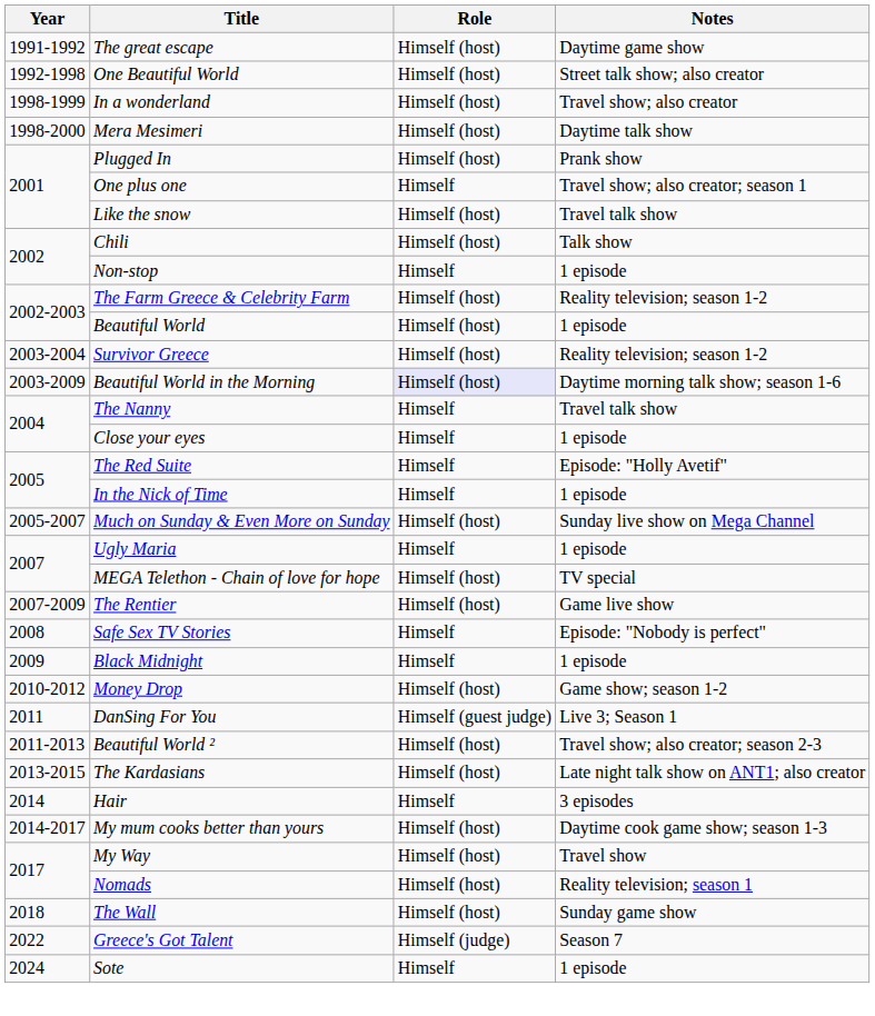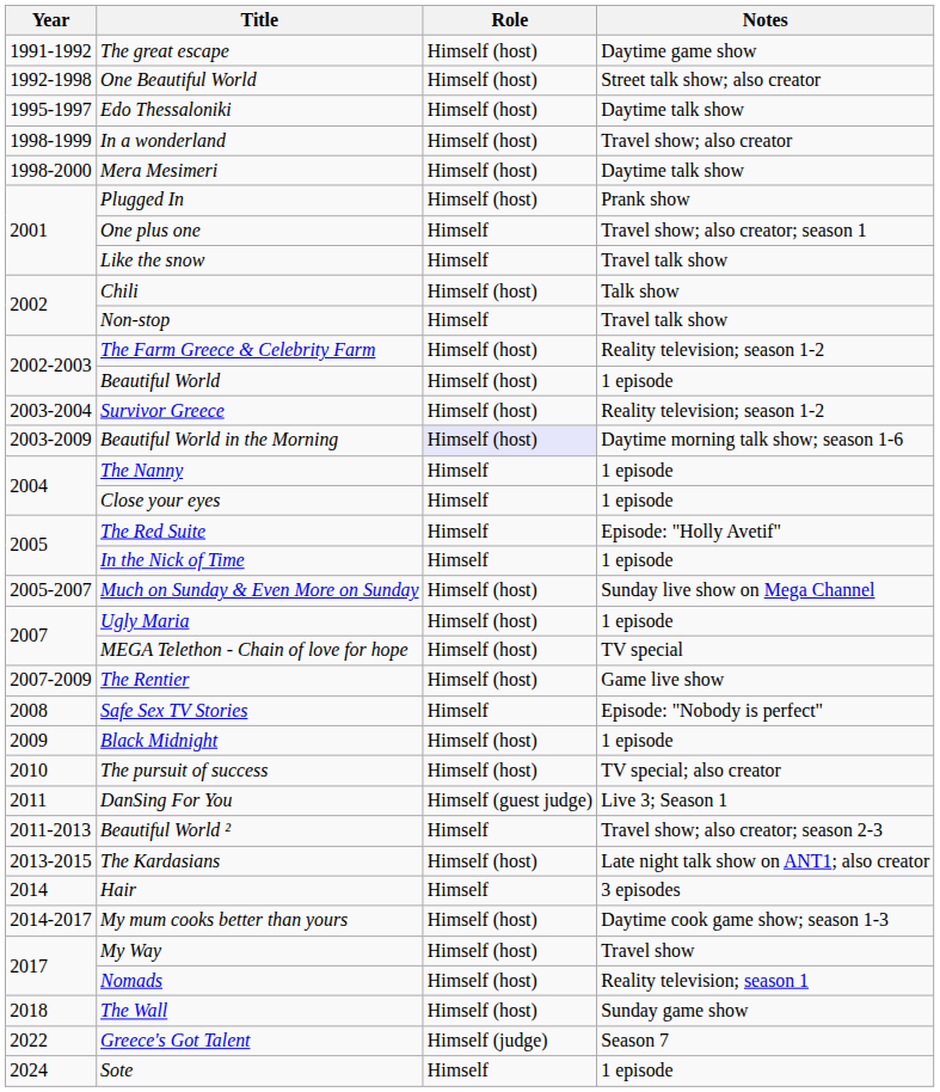 <table class="wikitable sortable">
 <tr>
 <th>Year</th>
 <th>Title</th>
 <th>Role</th>
 <th class="unsortable">Notes</th>
 </tr>
 <tr>
 <td>1991-1992</td>
 <td><em>The great escape</em></td>
 <td>Himself (host)</td>
 <td>Daytime game show</td>
 </tr>
 <tr>
 <td>1992-1998</td>
 <td><em>One Beautiful World</em></td>
 <td>Himself (host)</td>
 <td>Street talk show; also creator</td>
+</tr>
+<tr>
+<td>1995-1997</td>
+<td><em>Edo Thessaloniki</em></td>
+<td>Himself (host)</td>
+<td>Daytime talk show</td>
 </tr>
 <tr>
 <td>1998-1999</td>
 <td><em>In a wonderland</em></td>
 <td>Himself (host)</td>
 <td>Travel show; also creator</td>
 </tr>
 <tr>
 <td>1998-2000</td>
 <td><em>Mera Mesimeri</em></td>
 <td>Himself (host)</td>
 <td>Daytime talk show</td>
 </tr>
 <tr>
 <td rowspan="3">2001</td>
 <td><em>Plugged In</em></td>
 <td>Himself (host)</td>
 <td>Prank show</td>
 </tr>
 <tr>
 <td><em>One plus one</em></td>
 <td>Himself</td>
 <td>Travel show; also creator; season 1</td>
 </tr>
 <tr>
 <td><em>Like the snow</em></td>
-<td>Himself (host)</td>
+<td>Himself</td>
 <td>Travel talk show</td>
 </tr>
 <tr>
 <td rowspan="2">2002</td>
 <td><em>Chili</em></td>
 <td>Himself (host)</td>
 <td>Talk show</td>
 </tr>
 <tr>
 <td><em>Non-stop</em></td>
 <td>Himself</td>
-<td>1 episode</td>
+<td>Travel talk show</td>
 </tr>
 <tr>
 <td rowspan="2">2002-2003</td>
 <td><em><a href='#'>The Farm Greece & Celebrity Farm</a></em></td>
 <td>Himself (host)</td>
 <td>Reality television; season 1-2</td>
 </tr>
 <tr>
 <td><em>Beautiful World</em></td>
 <td>Himself (host)</td>
 <td>1 episode</td>
 </tr>
 <tr>
 <td>2003-2004</td>
 <td><em><a href='#'>Survivor Greece</a></em></td>
 <td>Himself (host)</td>
 <td>Reality television; season 1-2</td>
 </tr>
 <tr>
 <td>2003-2009</td>
 <td><em>Beautiful World in the Morning</em></td>
 <td style="background: lavender;">Himself (host)</td>
 <td>Daytime morning talk show; season 1-6</td>
 </tr>
 <tr>
 <td rowspan="2">2004</td>
 <td><em><a href='#'>The Nanny</a></em></td>
 <td>Himself</td>
-<td>Travel talk show</td>
+<td>1 episode</td>
 </tr>
 <tr>
 <td><em>Close your eyes</em></td>
 <td>Himself</td>
 <td>1 episode</td>
 </tr>
 <tr>
 <td rowspan="2">2005</td>
 <td><em><a href='#'>The Red Suite</a></em></td>
 <td>Himself</td>
 <td>Episode: "Holly Avetif"</td>
 </tr>
 <tr>
 <td><em><a href='#'>In the Nick of Time</a></em></td>
 <td>Himself</td>
 <td>1 episode</td>
 </tr>
 <tr>
 <td>2005-2007</td>
 <td><a href='#'><em>Much on Sunday & Even More on Sunday</em></a></td>
 <td>Himself (host)</td>
 <td>Sunday live show on <a href='#'>Mega Channel</a></td>
 </tr>
 <tr>
 <td rowspan="2">2007</td>
 <td><em><a href='#'>Ugly Maria</a></em></td>
-<td>Himself</td>
+<td>Himself (host)</td>
 <td>1 episode</td>
 </tr>
 <tr>
 <td><em>MEGA Telethon - Chain of love for hope</em></td>
 <td>Himself (host)</td>
 <td>TV special</td>
 </tr>
 <tr>
 <td>2007-2009</td>
 <td><em><a href='#'>The Rentier</a></em></td>
 <td>Himself (host)</td>
 <td>Game live show</td>
 </tr>
 <tr>
 <td>2008</td>
 <td><em><a href='#'>Safe Sex TV Stories</a></em></td>
 <td>Himself</td>
 <td>Episode: "Nobody is perfect"</td>
 </tr>
 <tr>
 <td>2009</td>
 <td><em><a href='#'>Black Midnight</a></em></td>
-<td>Himself</td>
+<td>Himself (host)</td>
 <td>1 episode</td>
 </tr>
 <tr>
-<td>2010-2012</td>
-<td><a href='#'><em>Money Drop</em></a></td>
+<td>2010</td>
+<td><em>The pursuit of success</em></td>
 <td>Himself (host)</td>
-<td>Game show; season 1-2</td>
+<td>TV special; also creator</td>
 </tr>
 <tr>
 <td>2011</td>
 <td><em>DanSing For You</em></td>
 <td>Himself (guest judge)</td>
 <td>Live 3; Season 1</td>
 </tr>
 <tr>
 <td>2011-2013</td>
 <td><em>Beautiful World ²</em></td>
-<td>Himself (host)</td>
+<td>Himself</td>
 <td>Travel show; also creator; season 2-3</td>
 </tr>
 <tr>
 <td>2013-2015</td>
 <td><em>The Kardasians</em></td>
 <td>Himself (host)</td>
 <td>Late night talk show on <a href='#'>ANT1</a>; also creator</td>
 </tr>
 <tr>
 <td>2014</td>
 <td><em>Hair</em></td>
 <td>Himself</td>
 <td>3 episodes</td>
 </tr>
 <tr>
 <td>2014-2017</td>
 <td><em>My mum cooks better than yours</em></td>
 <td>Himself (host)</td>
 <td>Daytime cook game show; season 1-3</td>
 </tr>
 <tr>
 <td rowspan="2">2017</td>
 <td><em>My Way</em></td>
 <td>Himself (host)</td>
 <td>Travel show</td>
 </tr>
 <tr>
 <td><em><a href='#'>Nomads</a></em></td>
 <td>Himself (host)</td>
 <td>Reality television; <a href='#'>season 1</a></td>
 </tr>
 <tr>
 <td>2018</td>
 <td><em><a href='#'>The Wall</a></em></td>
 <td>Himself (host)</td>
 <td>Sunday game show</td>
 </tr>
 <tr>
 <td>2022</td>
 <td><em><a href='#'>Greece's Got Talent</a></em></td>
 <td>Himself (judge)</td>
 <td>Season 7</td>
 </tr>
 <tr>
 <td>2024</td>
 <td><em>Sote</em></td>
 <td>Himself</td>
 <td>1 episode</td>
 </tr>
 </table>
